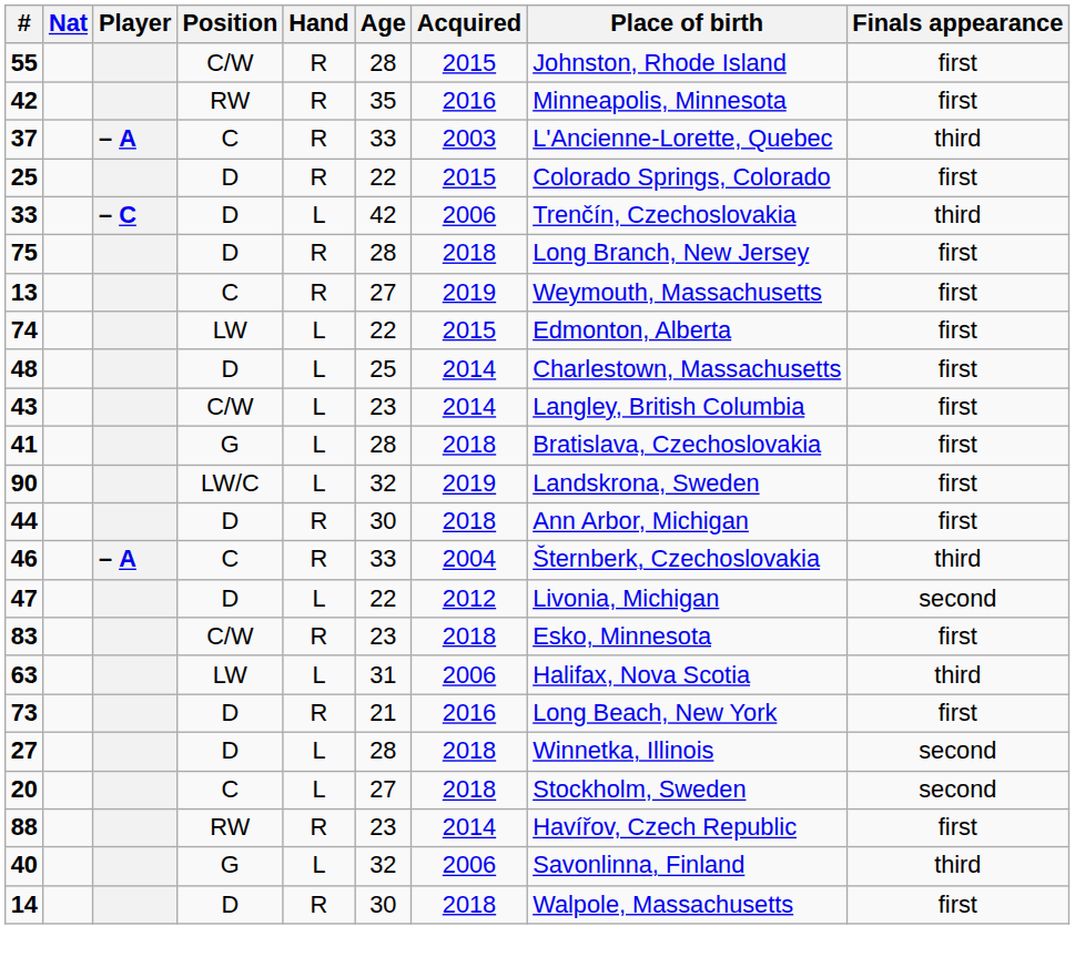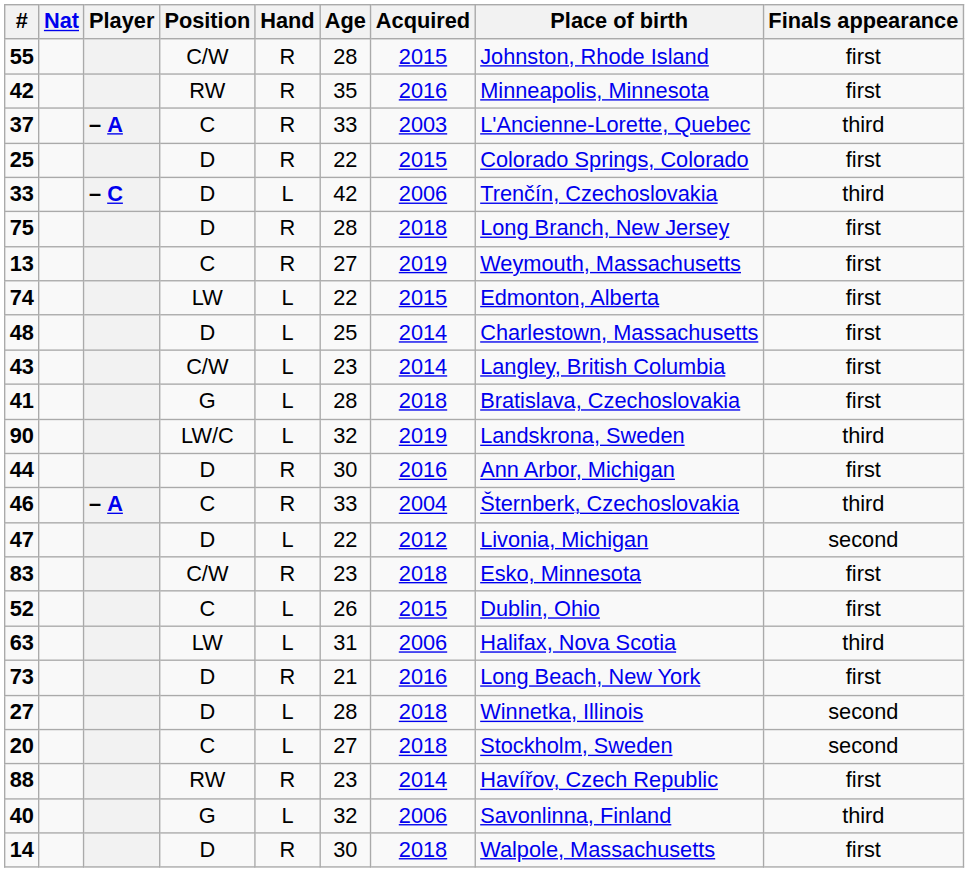 <table class="sortable wikitable plainrowheaders" style="text-align:center;">
 <tr style="background:#ddd;">
 <th scope="col">#</th>
 <th scope="col"><a href='#'>Nat</a></th>
 <th scope="col">Player</th>
 <th scope="col">Position</th>
 <th scope="col">Hand</th>
 <th scope="col">Age</th>
 <th scope="col">Acquired</th>
 <th scope="col" class="unsortable">Place of birth</th>
 <th scope="col" class="unsortable">Finals appearance</th>
 </tr>
 <tr>
 <td><strong>55</strong></td>
 <td></td>
 <th scope="row" style="text-align:left;"></th>
 <td>C/W</td>
 <td>R</td>
 <td>28</td>
 <td><a href='#'>2015</a></td>
 <td style="text-align:left;"><a href='#'>Johnston, Rhode Island</a></td>
 <td>first</td>
 </tr>
 <tr>
 <td><strong>42</strong></td>
 <td></td>
 <th scope="row" style="text-align:left;"></th>
 <td>RW</td>
 <td>R</td>
 <td>35</td>
 <td><a href='#'>2016</a></td>
 <td style="text-align:left;"><a href='#'>Minneapolis, Minnesota</a></td>
 <td>first</td>
 </tr>
 <tr>
 <td><strong>37</strong></td>
 <td></td>
 <th scope="row" style="text-align:left;"> – <strong><a href='#'>A</a></strong></th>
 <td>C</td>
 <td>R</td>
 <td>33</td>
 <td><a href='#'>2003</a></td>
 <td style="text-align:left;"><a href='#'>L'Ancienne-Lorette, Quebec</a></td>
 <td>third </td>
 </tr>
 <tr>
 <td><strong>25</strong></td>
 <td></td>
 <th scope="row" style="text-align:left;"></th>
 <td>D</td>
 <td>R</td>
 <td>22</td>
 <td><a href='#'>2015</a></td>
 <td style="text-align:left;"><a href='#'>Colorado Springs, Colorado</a></td>
 <td>first</td>
 </tr>
 <tr>
 <td><strong>33</strong></td>
 <td></td>
 <th scope="row" style="text-align:left;"> – <strong><a href='#'>C</a></strong></th>
 <td>D</td>
 <td>L</td>
 <td>42</td>
 <td><a href='#'>2006</a></td>
 <td style="text-align:left;"><a href='#'>Trenčín, Czechoslovakia</a></td>
 <td>third </td>
 </tr>
 <tr>
 <td><strong>75</strong></td>
 <td></td>
 <th scope="row" style="text-align:left;"></th>
 <td>D</td>
 <td>R</td>
 <td>28</td>
 <td><a href='#'>2018</a></td>
 <td style="text-align:left;"><a href='#'>Long Branch, New Jersey</a></td>
 <td>first</td>
 </tr>
 <tr>
 <td><strong>13</strong></td>
 <td></td>
 <th scope="row" style="text-align:left;"></th>
 <td>C</td>
 <td>R</td>
 <td>27</td>
 <td><a href='#'>2019</a></td>
 <td style="text-align:left;"><a href='#'>Weymouth, Massachusetts</a></td>
 <td>first</td>
 </tr>
 <tr>
 <td><strong>74</strong></td>
 <td></td>
 <th scope="row" style="text-align:left;"></th>
 <td>LW</td>
 <td>L</td>
 <td>22</td>
 <td><a href='#'>2015</a></td>
 <td style="text-align:left;"><a href='#'>Edmonton, Alberta</a></td>
 <td>first</td>
 </tr>
 <tr>
 <td><strong>48</strong></td>
 <td></td>
 <th scope="row" style="text-align:left;"></th>
 <td>D</td>
 <td>L</td>
 <td>25</td>
 <td><a href='#'>2014</a></td>
 <td style="text-align:left;"><a href='#'>Charlestown, Massachusetts</a></td>
 <td>first</td>
 </tr>
 <tr>
 <td><strong>43</strong></td>
 <td></td>
 <th scope="row" style="text-align:left;"></th>
 <td>C/W</td>
 <td>L</td>
 <td>23</td>
 <td><a href='#'>2014</a></td>
 <td style="text-align:left;"><a href='#'>Langley, British Columbia</a></td>
 <td>first</td>
 </tr>
 <tr>
 <td><strong>41</strong></td>
 <td></td>
 <th scope="row" style="text-align:left;"></th>
 <td>G</td>
 <td>L</td>
 <td>28</td>
 <td><a href='#'>2018</a></td>
 <td style="text-align:left;"><a href='#'>Bratislava, Czechoslovakia</a></td>
 <td>first</td>
 </tr>
 <tr>
 <td><strong>90</strong></td>
 <td></td>
 <th scope="row" style="text-align:left;"></th>
 <td>LW/C</td>
 <td>L</td>
 <td>32</td>
 <td><a href='#'>2019</a></td>
 <td style="text-align:left;"><a href='#'>Landskrona, Sweden</a></td>
-<td>first</td>
+<td>third </td>
 </tr>
 <tr>
 <td><strong>44</strong></td>
 <td></td>
 <th scope="row" style="text-align:left;"></th>
 <td>D</td>
 <td>R</td>
 <td>30</td>
-<td><a href='#'>2018</a></td>
+<td><a href='#'>2016</a></td>
 <td style="text-align:left;"><a href='#'>Ann Arbor, Michigan</a></td>
 <td>first</td>
 </tr>
 <tr>
 <td><strong>46</strong></td>
 <td></td>
 <th scope="row" style="text-align:left;"> – <strong><a href='#'>A</a></strong></th>
 <td>C</td>
 <td>R</td>
 <td>33</td>
 <td><a href='#'>2004</a></td>
 <td style="text-align:left;"><a href='#'>Šternberk, Czechoslovakia</a></td>
 <td>third </td>
 </tr>
 <tr>
 <td><strong>47</strong></td>
 <td></td>
 <th scope="row" style="text-align:left;"></th>
 <td>D</td>
 <td>L</td>
 <td>22</td>
 <td><a href='#'>2012</a></td>
 <td style="text-align:left;"><a href='#'>Livonia, Michigan</a></td>
 <td>second </td>
 </tr>
 <tr>
 <td><strong>83</strong></td>
 <td></td>
 <th scope="row" style="text-align:left;"></th>
 <td>C/W</td>
 <td>R</td>
 <td>23</td>
 <td><a href='#'>2018</a></td>
 <td style="text-align:left;"><a href='#'>Esko, Minnesota</a></td>
+<td>first</td>
+</tr>
+<tr>
+<td><strong>52</strong></td>
+<td></td>
+<th scope="row" style="text-align:left;"></th>
+<td>C</td>
+<td>L</td>
+<td>26</td>
+<td><a href='#'>2015</a></td>
+<td style="text-align:left;"><a href='#'>Dublin, Ohio</a></td>
 <td>first</td>
 </tr>
 <tr>
 <td><strong>63</strong></td>
 <td></td>
 <th scope="row" style="text-align:left;"></th>
 <td>LW</td>
 <td>L</td>
 <td>31</td>
 <td><a href='#'>2006</a></td>
 <td style="text-align:left;"><a href='#'>Halifax, Nova Scotia</a></td>
 <td>third </td>
 </tr>
 <tr>
 <td><strong>73</strong></td>
 <td></td>
 <th scope="row" style="text-align:left;"></th>
 <td>D</td>
 <td>R</td>
 <td>21</td>
 <td><a href='#'>2016</a></td>
 <td style="text-align:left;"><a href='#'>Long Beach, New York</a></td>
 <td>first</td>
 </tr>
 <tr>
 <td><strong>27</strong></td>
 <td></td>
 <th scope="row" style="text-align:left;"></th>
 <td>D</td>
 <td>L</td>
 <td>28</td>
 <td><a href='#'>2018</a></td>
 <td style="text-align:left;"><a href='#'>Winnetka, Illinois</a></td>
 <td>second </td>
 </tr>
 <tr>
 <td><strong>20</strong></td>
 <td></td>
 <th scope="row" style="text-align:left;"></th>
 <td>C</td>
 <td>L</td>
 <td>27</td>
 <td><a href='#'>2018</a></td>
 <td style="text-align:left;"><a href='#'>Stockholm, Sweden</a></td>
 <td>second </td>
 </tr>
 <tr>
 <td><strong>88</strong></td>
 <td></td>
 <th scope="row" style="text-align:left;"></th>
 <td>RW</td>
 <td>R</td>
 <td>23</td>
 <td><a href='#'>2014</a></td>
 <td style="text-align:left;"><a href='#'>Havířov, Czech Republic</a></td>
 <td>first</td>
 </tr>
 <tr>
 <td><strong>40</strong></td>
 <td></td>
 <th scope="row" style="text-align:left;"></th>
 <td>G</td>
 <td>L</td>
 <td>32</td>
 <td><a href='#'>2006</a></td>
 <td style="text-align:left;"><a href='#'>Savonlinna, Finland</a></td>
 <td>third </td>
 </tr>
 <tr>
 <td><strong>14</strong></td>
 <td></td>
 <th scope="row" style="text-align:left;"></th>
 <td>D</td>
 <td>R</td>
 <td>30</td>
 <td><a href='#'>2018</a></td>
 <td style="text-align:left;"><a href='#'>Walpole, Massachusetts</a></td>
 <td>first</td>
 </tr>
 </table>
